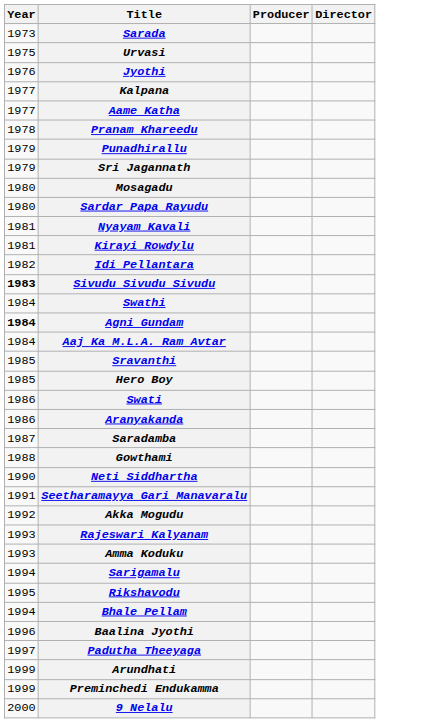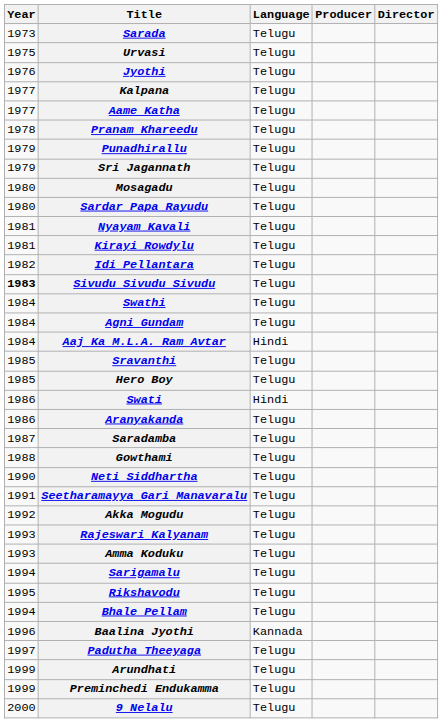 <table class="wikitable sortable plainrowheaders">
 <tr>
 <th scope="col">Year</th>
 <th scope="col">Title</th>
+<th scope="col">Language</th>
 <th scope="col">Producer</th>
 <th scope="col">Director</th>
 </tr>
 <tr>
 <td>1973</td>
 <th scope="row"><a href='#'><em>Sarada</em></a></th>
+<td>Telugu</td>
 <td></td>
 <td></td>
 </tr>
 <tr>
 <td>1975</td>
 <th scope="row"><em>Urvasi</em></th>
+<td>Telugu</td>
 <td></td>
 <td></td>
 </tr>
 <tr>
 <td>1976</td>
 <th scope="row"><a href='#'><em>Jyothi</em></a></th>
+<td>Telugu</td>
 <td></td>
 <td></td>
 </tr>
 <tr>
 <td>1977</td>
 <th scope="row"><em>Kalpana</em></th>
+<td>Telugu</td>
 <td></td>
 <td></td>
 </tr>
 <tr>
 <td>1977</td>
 <th scope="row"><em><a href='#'>Aame Katha</a></em></th>
+<td>Telugu</td>
 <td></td>
 <td></td>
 </tr>
 <tr>
 <td>1978</td>
 <th scope="row"><em><a href='#'>Pranam Khareedu</a></em></th>
+<td>Telugu</td>
 <td></td>
 <td></td>
 </tr>
 <tr>
 <td>1979</td>
 <th scope="row"><em><a href='#'>Punadhirallu</a></em></th>
+<td>Telugu</td>
 <td></td>
 <td></td>
 </tr>
 <tr>
 <td>1979</td>
 <th scope="row"><em>Sri Jagannath</em></th>
+<td>Telugu</td>
 <td></td>
 <td></td>
 </tr>
 <tr>
 <td>1980</td>
 <th scope="row"><em>Mosagadu</em></th>
+<td>Telugu</td>
 <td></td>
 <td></td>
 </tr>
 <tr>
 <td>1980</td>
 <th scope="row"><em><a href='#'>Sardar Papa Rayudu</a></em></th>
+<td>Telugu</td>
 <td></td>
 <td></td>
 </tr>
 <tr>
 <td>1981</td>
 <th scope="row"><em><a href='#'>Nyayam Kavali</a></em></th>
+<td>Telugu</td>
 <td></td>
 <td></td>
 </tr>
 <tr>
 <td>1981</td>
 <th scope="row"><em><a href='#'>Kirayi Rowdylu</a></em></th>
+<td>Telugu</td>
 <td></td>
 <td></td>
 </tr>
 <tr>
 <td>1982</td>
 <th scope="row"><em><a href='#'>Idi Pellantara</a></em></th>
+<td>Telugu</td>
 <td></td>
 <td></td>
 </tr>
 <tr>
 <td><strong>1983</strong></td>
 <th scope="row"><em><a href='#'>Sivudu Sivudu Sivudu</a></em></th>
+<td>Telugu</td>
 <td></td>
 <td></td>
 </tr>
 <tr>
 <td>1984</td>
 <th scope="row"><a href='#'><em>Swathi</em></a></th>
+<td>Telugu</td>
 <td></td>
 <td></td>
 </tr>
 <tr>
-<td><strong>1984</strong></td>
+<td>1984</td>
 <th scope="row"><em><a href='#'>Agni Gundam</a></em></th>
+<td>Telugu</td>
 <td></td>
 <td></td>
 </tr>
 <tr>
 <td>1984</td>
 <th scope="row"><em><a href='#'>Aaj Ka M.L.A. Ram Avtar</a></em></th>
+<td>Hindi</td>
 <td></td>
 <td></td>
 </tr>
 <tr>
 <td>1985</td>
 <th scope="row"><em><a href='#'>Sravanthi</a></em></th>
+<td>Telugu</td>
 <td></td>
 <td></td>
 </tr>
 <tr>
 <td>1985</td>
 <th scope="row"><em>Hero Boy</em></th>
+<td>Telugu</td>
 <td></td>
 <td></td>
 </tr>
 <tr>
 <td>1986</td>
 <th scope="row"><a href='#'><em>Swati</em></a></th>
+<td>Hindi</td>
 <td></td>
 <td></td>
 </tr>
 <tr>
 <td>1986</td>
 <th scope="row"><em><a href='#'>Aranyakanda</a></em></th>
+<td>Telugu</td>
 <td></td>
 <td></td>
 </tr>
 <tr>
 <td>1987</td>
 <th scope="row"><em>Saradamba</em></th>
+<td>Telugu</td>
 <td></td>
 <td></td>
 </tr>
 <tr>
 <td>1988</td>
 <th scope="row"><em>Gowthami</em></th>
+<td>Telugu</td>
 <td></td>
 <td></td>
 </tr>
 <tr>
 <td>1990</td>
 <th scope="row"><em><a href='#'>Neti Siddhartha</a></em></th>
+<td>Telugu</td>
 <td></td>
 <td></td>
 </tr>
 <tr>
 <td>1991</td>
 <th scope="row"><em><a href='#'>Seetharamayya Gari Manavaralu</a></em></th>
+<td>Telugu</td>
 <td></td>
 <td></td>
 </tr>
 <tr>
 <td>1992</td>
 <th scope="row"><em>Akka Mogudu</em></th>
+<td>Telugu</td>
 <td></td>
 <td></td>
 </tr>
 <tr>
 <td>1993</td>
 <th scope="row"><em><a href='#'>Rajeswari Kalyanam</a></em></th>
+<td>Telugu</td>
 <td></td>
 <td></td>
 </tr>
 <tr>
 <td>1993</td>
 <th scope="row"><em>Amma Koduku</em></th>
+<td>Telugu</td>
 <td></td>
 <td></td>
 </tr>
 <tr>
 <td>1994</td>
 <th scope="row"><em><a href='#'>Sarigamalu</a></em></th>
+<td>Telugu</td>
 <td></td>
 <td></td>
 </tr>
 <tr>
 <td>1995</td>
 <th scope="row"><em><a href='#'>Rikshavodu</a></em></th>
+<td>Telugu</td>
 <td></td>
 <td></td>
 </tr>
 <tr>
 <td>1994</td>
 <th scope="row"><em><a href='#'>Bhale Pellam</a></em></th>
+<td>Telugu</td>
 <td></td>
 <td></td>
 </tr>
 <tr>
 <td>1996</td>
 <th scope="row"><em>Baalina Jyothi</em></th>
+<td>Kannada</td>
 <td></td>
 <td></td>
 </tr>
 <tr>
 <td>1997</td>
 <th scope="row"><em><a href='#'>Padutha Theeyaga</a></em></th>
+<td>Telugu</td>
 <td></td>
 <td></td>
 </tr>
 <tr>
 <td>1999</td>
 <th scope="row"><em>Arundhati</em></th>
+<td>Telugu</td>
 <td></td>
 <td></td>
 </tr>
 <tr>
 <td>1999</td>
 <th scope="row"><em>Preminchedi Endukamma</em></th>
+<td>Telugu</td>
 <td></td>
 <td></td>
 </tr>
 <tr>
 <td>2000</td>
 <th scope="row"><em><a href='#'>9 Nelalu</a></em></th>
+<td>Telugu</td>
 <td></td>
 <td></td>
 </tr>
 </table>
